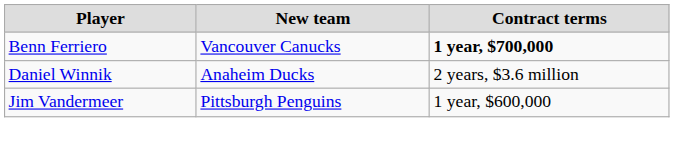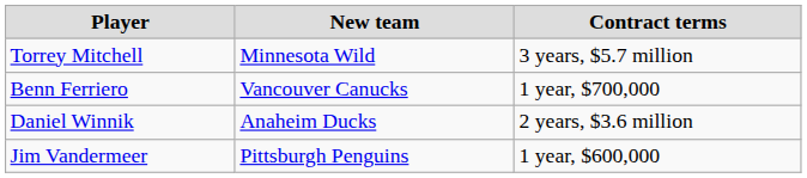 <table class="wikitable" width=97%>
 <tr align="center"  bgcolor="#dddddd">
 <td><strong>Player</strong></td>
 <td><strong>New team</strong></td>
 <td><strong>Contract terms</strong></td>
 </tr>
 <tr>
+<td><a href='#'>Torrey Mitchell</a></td>
+<td><a href='#'>Minnesota Wild</a></td>
+<td>3 years, $5.7 million</td>
+</tr>
+<tr>
 <td><a href='#'>Benn Ferriero</a></td>
 <td><a href='#'>Vancouver Canucks</a></td>
-<td><strong>1 year, $700,000</strong></td>
+<td>1 year, $700,000</td>
 </tr>
 <tr>
 <td><a href='#'>Daniel Winnik</a></td>
 <td><a href='#'>Anaheim Ducks</a></td>
 <td>2 years, $3.6 million</td>
 </tr>
 <tr>
 <td><a href='#'>Jim Vandermeer</a></td>
 <td><a href='#'>Pittsburgh Penguins</a></td>
 <td>1 year, $600,000</td>
 </tr>
 </table>
